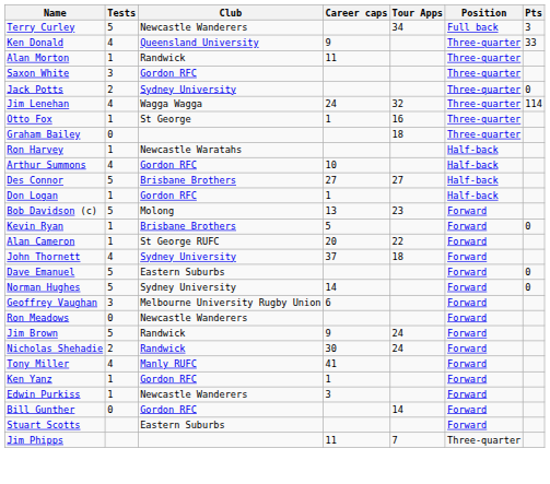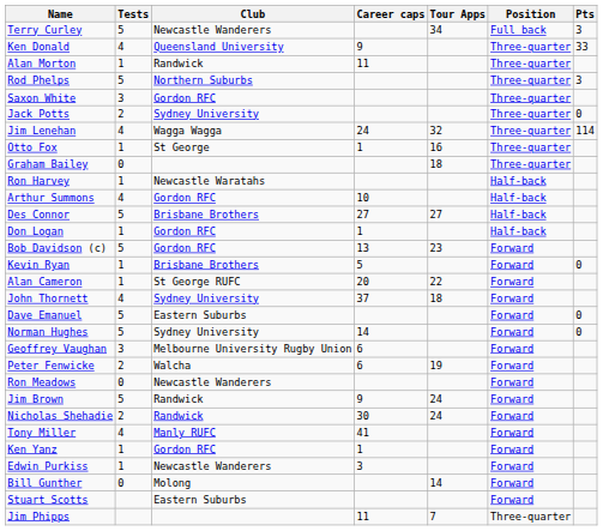 <table class="wikitable">
 <tr>
 <th>Name</th>
 <th>Tests</th>
 <th>Club</th>
 <th>Career caps</th>
 <th>Tour Apps</th>
 <th>Position</th>
 <th>Pts</th>
 </tr>
 <tr>
 <td><a href='#'>Terry Curley</a></td>
 <td>5</td>
 <td>Newcastle Wanderers</td>
 <td></td>
 <td>34</td>
 <td><a href='#'>Full back</a></td>
 <td>3</td>
 </tr>
 <tr>
 <td><a href='#'>Ken Donald</a></td>
 <td>4</td>
 <td><a href='#'>Queensland University</a></td>
 <td>9</td>
 <td></td>
 <td><a href='#'>Three-quarter</a></td>
 <td>33</td>
 </tr>
 <tr>
 <td><a href='#'>Alan Morton</a></td>
 <td>1</td>
 <td>Randwick</td>
 <td>11</td>
 <td></td>
 <td><a href='#'>Three-quarter</a></td>
 <td></td>
+</tr>
+<tr>
+<td><a href='#'>Rod Phelps</a></td>
+<td>5</td>
+<td><a href='#'>Northern Suburbs</a></td>
+<td></td>
+<td></td>
+<td><a href='#'>Three-quarter</a></td>
+<td>3</td>
 </tr>
 <tr>
 <td><a href='#'>Saxon White</a></td>
 <td>3</td>
 <td><a href='#'>Gordon RFC</a></td>
 <td></td>
 <td></td>
 <td><a href='#'>Three-quarter</a></td>
 <td></td>
 </tr>
 <tr>
 <td><a href='#'>Jack Potts</a></td>
 <td>2</td>
 <td><a href='#'>Sydney University</a></td>
 <td></td>
 <td></td>
 <td><a href='#'>Three-quarter</a></td>
 <td>0</td>
 </tr>
 <tr>
 <td><a href='#'>Jim Lenehan</a></td>
 <td>4</td>
 <td>Wagga Wagga</td>
 <td>24</td>
 <td>32</td>
 <td><a href='#'>Three-quarter</a></td>
 <td>114</td>
 </tr>
 <tr>
 <td><a href='#'>Otto Fox</a></td>
 <td>1</td>
 <td>St George</td>
 <td>1</td>
 <td>16</td>
 <td><a href='#'>Three-quarter</a></td>
 <td></td>
 </tr>
 <tr>
 <td><a href='#'>Graham Bailey</a></td>
 <td>0</td>
 <td></td>
 <td></td>
 <td>18</td>
 <td><a href='#'>Three-quarter</a></td>
 <td></td>
 </tr>
 <tr>
 <td><a href='#'>Ron Harvey</a></td>
 <td>1</td>
 <td>Newcastle Waratahs</td>
 <td></td>
 <td></td>
 <td><a href='#'>Half-back</a></td>
 <td></td>
 </tr>
 <tr>
 <td><a href='#'>Arthur Summons</a></td>
 <td>4</td>
 <td><a href='#'>Gordon RFC</a></td>
 <td>10</td>
 <td></td>
 <td><a href='#'>Half-back</a></td>
 <td></td>
 </tr>
 <tr>
 <td><a href='#'>Des Connor</a></td>
 <td>5</td>
 <td><a href='#'>Brisbane Brothers</a></td>
 <td>27</td>
 <td>27</td>
 <td><a href='#'>Half-back</a></td>
 <td></td>
 </tr>
 <tr>
 <td><a href='#'>Don Logan</a></td>
 <td>1</td>
 <td><a href='#'>Gordon RFC</a></td>
 <td>1</td>
 <td></td>
 <td><a href='#'>Half-back</a></td>
 <td></td>
 </tr>
 <tr>
 <td><a href='#'>Bob Davidson</a> (c)</td>
 <td>5</td>
-<td>Molong</td>
+<td><a href='#'>Gordon RFC</a></td>
 <td>13</td>
 <td>23</td>
 <td><a href='#'>Forward</a></td>
 <td></td>
 </tr>
 <tr>
 <td><a href='#'>Kevin Ryan</a></td>
 <td>1</td>
 <td><a href='#'>Brisbane Brothers</a></td>
 <td>5</td>
 <td></td>
 <td><a href='#'>Forward</a></td>
 <td>0</td>
 </tr>
 <tr>
 <td><a href='#'>Alan Cameron</a></td>
 <td>1</td>
 <td>St George RUFC</td>
 <td>20</td>
 <td>22</td>
 <td><a href='#'>Forward</a></td>
 <td></td>
 </tr>
 <tr>
 <td><a href='#'>John Thornett</a></td>
 <td>4</td>
 <td><a href='#'>Sydney University</a></td>
 <td>37</td>
 <td>18</td>
 <td><a href='#'>Forward</a></td>
 <td></td>
 </tr>
 <tr>
 <td><a href='#'>Dave Emanuel</a></td>
 <td>5</td>
 <td>Eastern Suburbs</td>
 <td></td>
 <td></td>
 <td><a href='#'>Forward</a></td>
 <td>0</td>
 </tr>
 <tr>
 <td><a href='#'>Norman Hughes</a></td>
 <td>5</td>
 <td>Sydney University</td>
 <td>14</td>
 <td></td>
 <td><a href='#'>Forward</a></td>
 <td>0</td>
 </tr>
 <tr>
 <td><a href='#'>Geoffrey Vaughan</a></td>
 <td>3</td>
 <td>Melbourne University Rugby Union</td>
 <td>6</td>
 <td></td>
 <td><a href='#'>Forward</a></td>
 <td></td>
 </tr>
 <tr>
+<td><a href='#'>Peter Fenwicke</a></td>
+<td>2</td>
+<td>Walcha</td>
+<td>6</td>
+<td>19</td>
+<td><a href='#'>Forward</a></td>
+<td></td>
+</tr>
+<tr>
 <td><a href='#'>Ron Meadows</a></td>
 <td>0</td>
 <td>Newcastle Wanderers</td>
 <td></td>
 <td></td>
 <td><a href='#'>Forward</a></td>
 <td></td>
 </tr>
 <tr>
 <td><a href='#'>Jim Brown</a></td>
 <td>5</td>
 <td>Randwick</td>
 <td>9</td>
 <td>24</td>
 <td><a href='#'>Forward</a></td>
 <td></td>
 </tr>
 <tr>
 <td><a href='#'>Nicholas Shehadie</a></td>
 <td>2</td>
 <td><a href='#'>Randwick</a></td>
 <td>30</td>
 <td>24</td>
 <td><a href='#'>Forward</a></td>
 <td></td>
 </tr>
 <tr>
 <td><a href='#'>Tony Miller</a></td>
 <td>4</td>
 <td><a href='#'>Manly RUFC</a></td>
 <td>41</td>
 <td></td>
 <td><a href='#'>Forward</a></td>
 <td></td>
 </tr>
 <tr>
 <td><a href='#'>Ken Yanz</a></td>
 <td>1</td>
 <td><a href='#'>Gordon RFC</a></td>
 <td>1</td>
 <td></td>
 <td><a href='#'>Forward</a></td>
 <td></td>
 </tr>
 <tr>
 <td><a href='#'>Edwin Purkiss</a></td>
 <td>1</td>
 <td>Newcastle Wanderers</td>
 <td>3</td>
 <td></td>
 <td><a href='#'>Forward</a></td>
 <td></td>
 </tr>
 <tr>
 <td><a href='#'>Bill Gunther</a></td>
 <td>0</td>
-<td><a href='#'>Gordon RFC</a></td>
+<td>Molong</td>
 <td></td>
 <td>14</td>
 <td><a href='#'>Forward</a></td>
 <td></td>
 </tr>
 <tr>
 <td><a href='#'>Stuart Scotts</a></td>
 <td></td>
 <td>Eastern Suburbs</td>
 <td></td>
 <td></td>
 <td><a href='#'>Forward</a></td>
 <td></td>
 </tr>
 <tr>
 <td><a href='#'>Jim Phipps</a></td>
 <td></td>
 <td></td>
 <td>11</td>
 <td>7</td>
 <td>Three-quarter</td>
 <td></td>
 </tr>
 </table>
